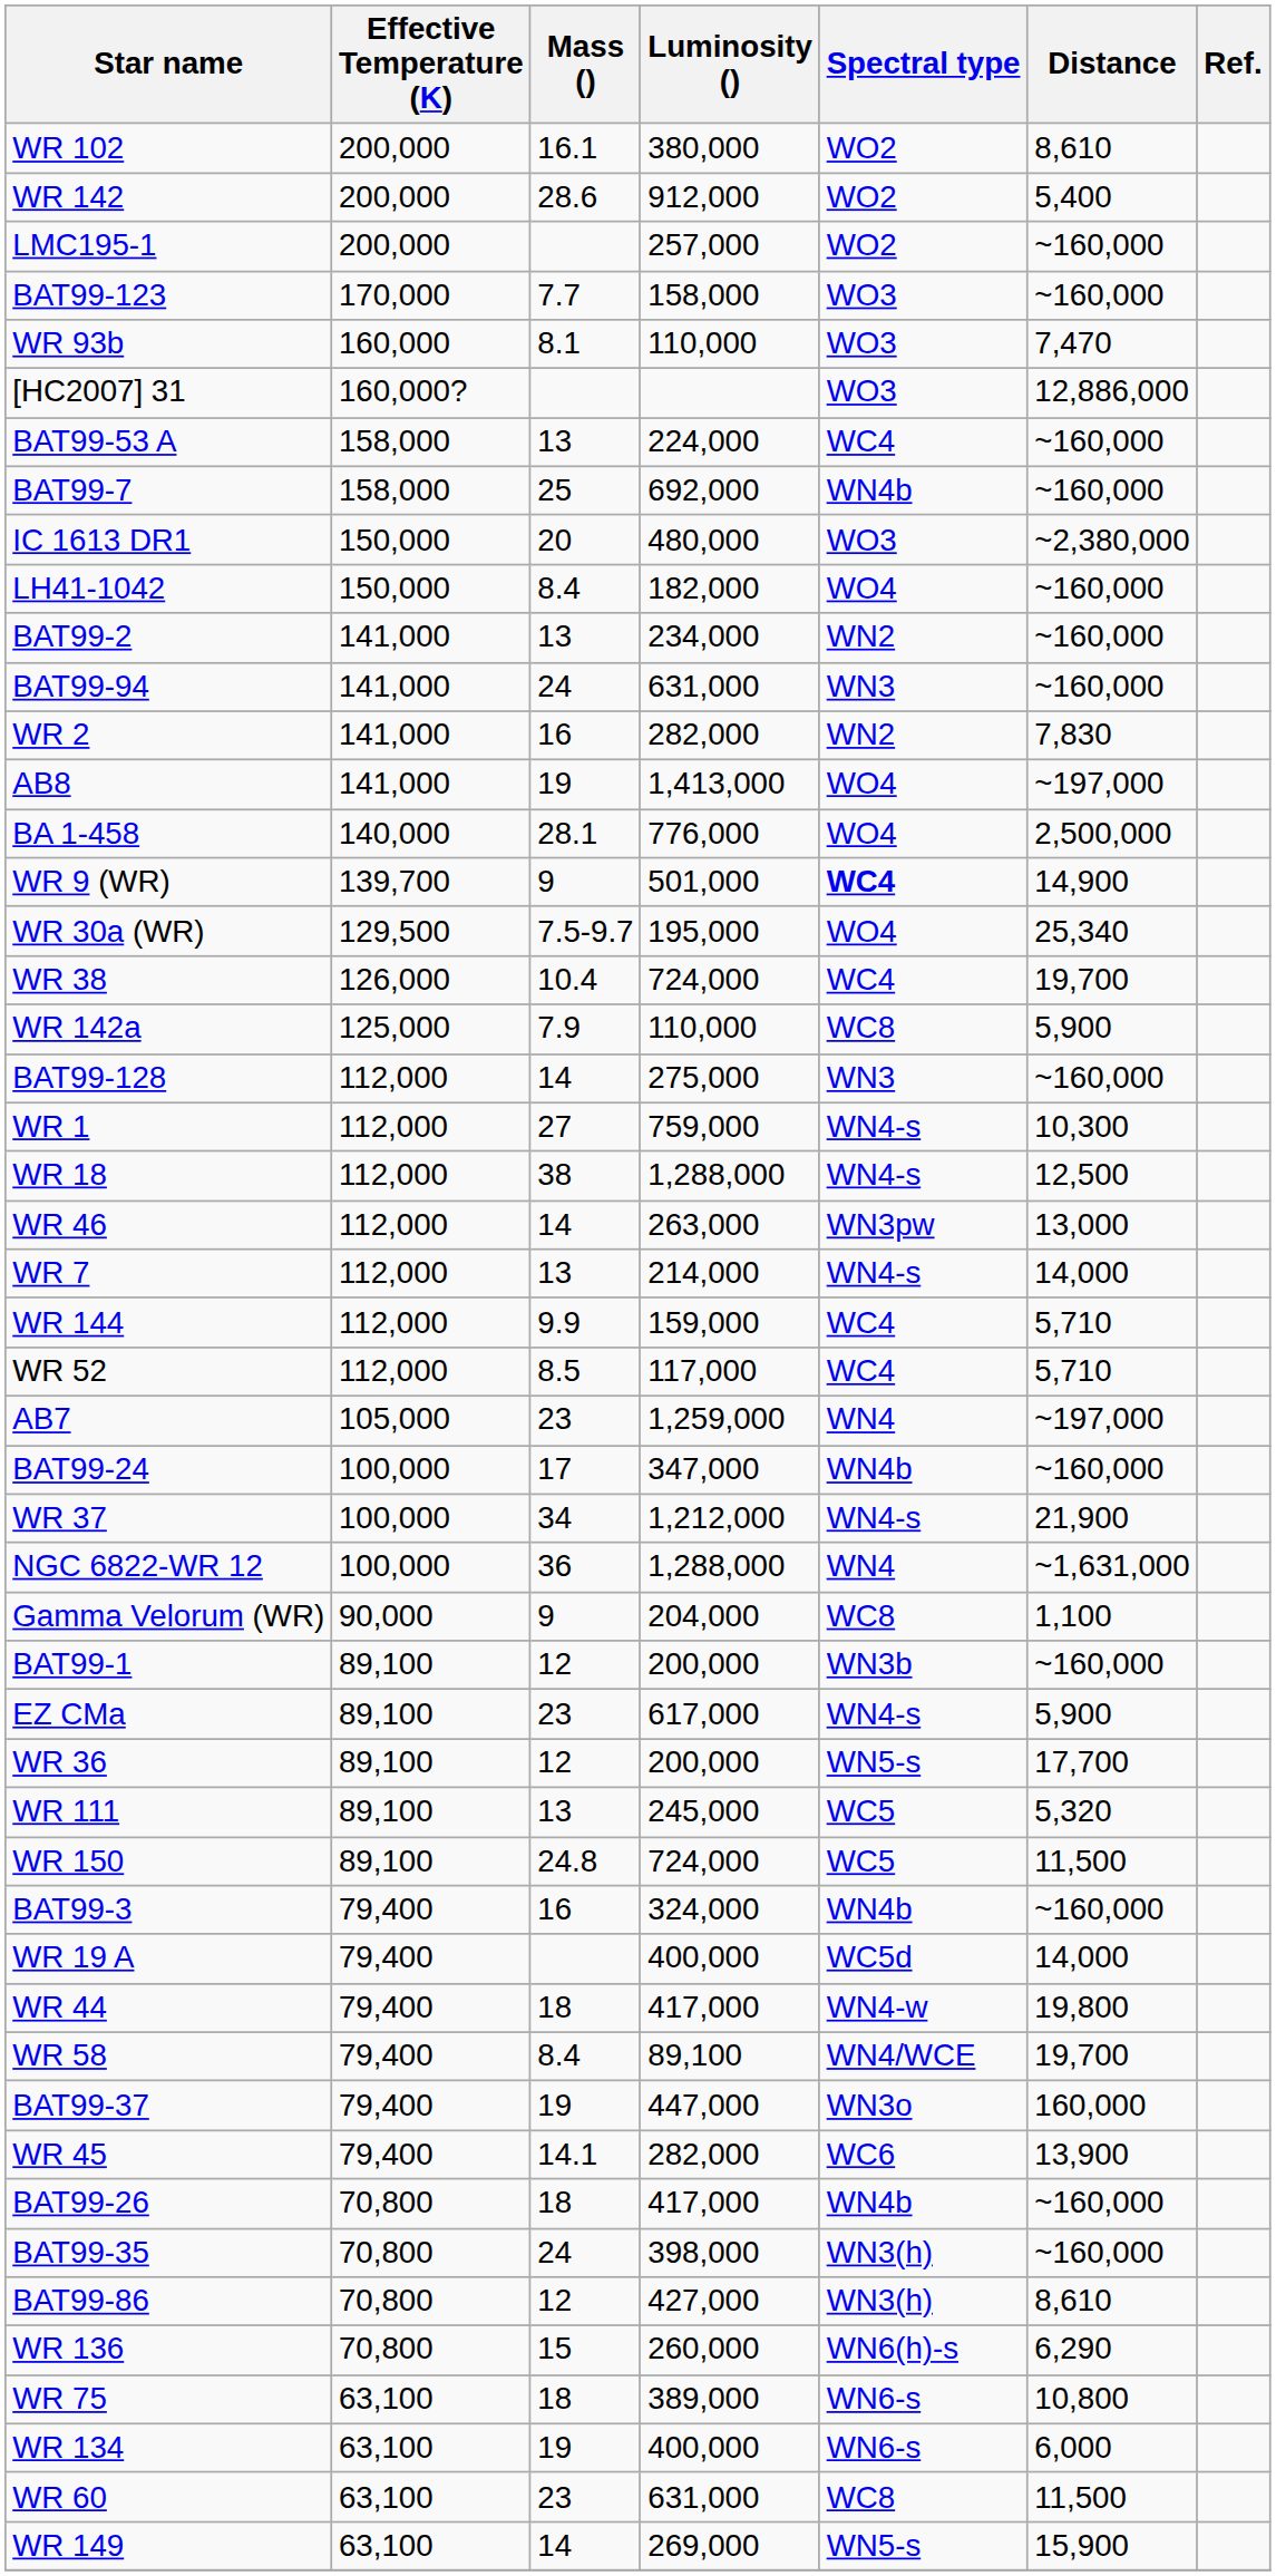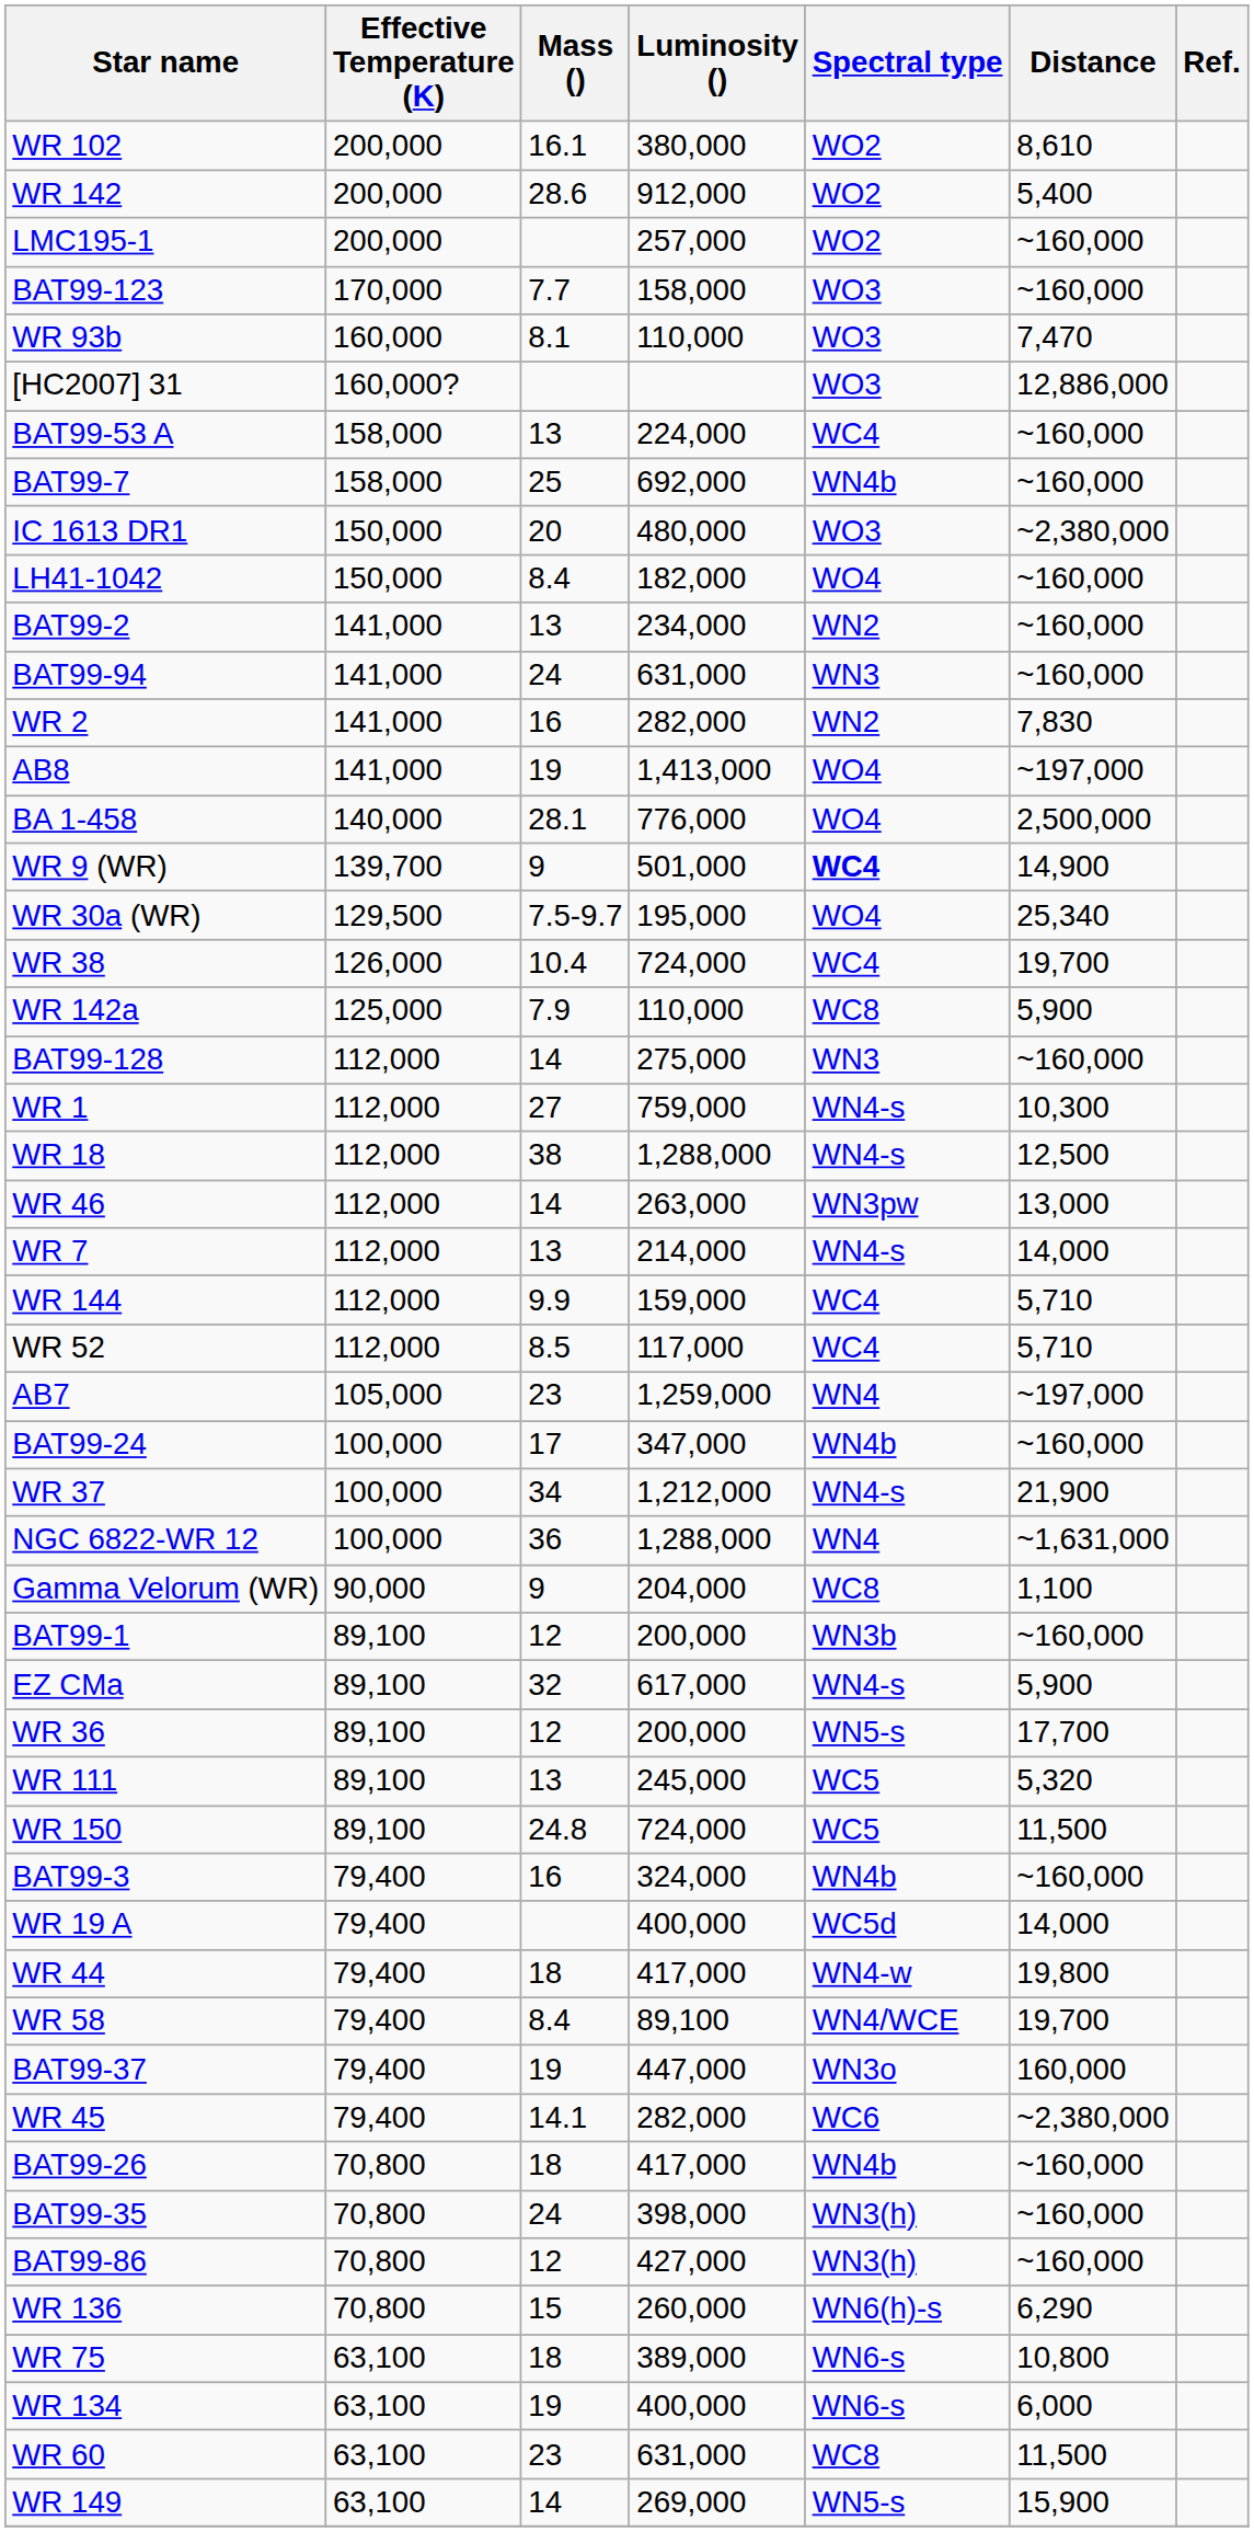 <table class="wikitable sortable">
 <tr>
 <th>Star name</th>
 <th>Effective<br>Temperature<br>(<a href='#'>K</a>)</th>
 <th>Mass<br>()</th>
 <th>Luminosity<br>()</th>
 <th><a href='#'>Spectral type</a></th>
 <th>Distance<br></th>
 <th>Ref.</th>
 </tr>
 <tr>
 <td><a href='#'>WR 102</a></td>
 <td>200,000</td>
 <td>16.1</td>
 <td>380,000</td>
 <td><a href='#'>WO2</a></td>
 <td>8,610</td>
 <td></td>
 </tr>
 <tr>
 <td><a href='#'>WR 142</a></td>
 <td>200,000</td>
 <td>28.6</td>
 <td>912,000</td>
 <td><a href='#'>WO2</a></td>
 <td>5,400</td>
 <td></td>
 </tr>
 <tr>
 <td><a href='#'>LMC195-1</a></td>
 <td>200,000</td>
 <td></td>
 <td>257,000</td>
 <td><a href='#'>WO2</a></td>
 <td>~160,000</td>
 <td></td>
 </tr>
 <tr>
 <td><a href='#'>BAT99-123</a></td>
 <td>170,000</td>
 <td>7.7</td>
 <td>158,000</td>
 <td><a href='#'>WO3</a></td>
 <td>~160,000</td>
 <td></td>
 </tr>
 <tr>
 <td><a href='#'>WR 93b</a></td>
 <td>160,000</td>
 <td>8.1</td>
 <td>110,000</td>
 <td><a href='#'>WO3</a></td>
 <td>7,470</td>
 <td></td>
 </tr>
 <tr>
 <td>[HC2007] 31</td>
 <td>160,000?</td>
 <td></td>
 <td></td>
 <td><a href='#'>WO3</a></td>
 <td>12,886,000</td>
 <td></td>
 </tr>
 <tr>
 <td><a href='#'>BAT99-53 A</a></td>
 <td>158,000</td>
 <td>13</td>
 <td>224,000</td>
 <td><a href='#'>WC4</a></td>
 <td>~160,000</td>
 <td></td>
 </tr>
 <tr>
 <td><a href='#'>BAT99-7</a></td>
 <td>158,000</td>
 <td>25</td>
 <td>692,000</td>
 <td><a href='#'>WN4b</a></td>
 <td>~160,000</td>
 <td></td>
 </tr>
 <tr>
 <td><a href='#'>IC 1613 DR1</a></td>
 <td>150,000</td>
 <td>20</td>
 <td>480,000</td>
 <td><a href='#'>WO3</a></td>
 <td>~2,380,000</td>
 <td></td>
 </tr>
 <tr>
 <td><a href='#'>LH41-1042</a></td>
 <td>150,000</td>
 <td>8.4</td>
 <td>182,000</td>
 <td><a href='#'>WO4</a></td>
 <td>~160,000</td>
 <td></td>
 </tr>
 <tr>
 <td><a href='#'>BAT99-2</a></td>
 <td>141,000</td>
 <td>13</td>
 <td>234,000</td>
 <td><a href='#'>WN2</a></td>
 <td>~160,000</td>
 <td></td>
 </tr>
 <tr>
 <td><a href='#'>BAT99-94</a></td>
 <td>141,000</td>
 <td>24</td>
 <td>631,000</td>
 <td><a href='#'>WN3</a></td>
 <td>~160,000</td>
 <td></td>
 </tr>
 <tr>
 <td><a href='#'>WR 2</a></td>
 <td>141,000</td>
 <td>16</td>
 <td>282,000</td>
 <td><a href='#'>WN2</a></td>
 <td>7,830</td>
 <td></td>
 </tr>
 <tr>
 <td><a href='#'>AB8</a></td>
 <td>141,000</td>
 <td>19</td>
 <td>1,413,000</td>
 <td><a href='#'>WO4</a></td>
 <td>~197,000</td>
 <td></td>
 </tr>
 <tr>
 <td><a href='#'>BA 1-458</a></td>
 <td>140,000</td>
 <td>28.1</td>
 <td>776,000</td>
 <td><a href='#'>WO4</a></td>
 <td>2,500,000</td>
 <td></td>
 </tr>
 <tr>
 <td><a href='#'>WR 9</a> (WR)</td>
 <td>139,700</td>
 <td>9</td>
 <td>501,000</td>
 <td><strong><a href='#'>WC4</a></strong></td>
 <td>14,900</td>
 <td></td>
 </tr>
 <tr>
 <td><a href='#'>WR 30a</a> (WR)</td>
 <td>129,500</td>
 <td>7.5-9.7</td>
 <td>195,000</td>
 <td><a href='#'>WO4</a></td>
 <td>25,340</td>
 <td></td>
 </tr>
 <tr>
 <td><a href='#'>WR 38</a></td>
 <td>126,000</td>
 <td>10.4</td>
 <td>724,000</td>
 <td><a href='#'>WC4</a></td>
 <td>19,700</td>
 <td></td>
 </tr>
 <tr>
 <td><a href='#'>WR 142a</a></td>
 <td>125,000</td>
 <td>7.9</td>
 <td>110,000</td>
 <td><a href='#'>WC8</a></td>
 <td>5,900</td>
 <td></td>
 </tr>
 <tr>
 <td><a href='#'>BAT99-128</a></td>
 <td>112,000</td>
 <td>14</td>
 <td>275,000</td>
 <td><a href='#'>WN3</a></td>
 <td>~160,000</td>
 <td></td>
 </tr>
 <tr>
 <td><a href='#'>WR 1</a></td>
 <td>112,000</td>
 <td>27</td>
 <td>759,000</td>
 <td><a href='#'>WN4-s</a></td>
 <td>10,300</td>
 <td></td>
 </tr>
 <tr>
 <td><a href='#'>WR 18</a></td>
 <td>112,000</td>
 <td>38</td>
 <td>1,288,000</td>
 <td><a href='#'>WN4-s</a></td>
 <td>12,500</td>
 <td></td>
 </tr>
 <tr>
 <td><a href='#'>WR 46</a></td>
 <td>112,000</td>
 <td>14</td>
 <td>263,000</td>
 <td><a href='#'>WN3pw</a></td>
 <td>13,000</td>
 <td></td>
 </tr>
 <tr>
 <td><a href='#'>WR 7</a></td>
 <td>112,000</td>
 <td>13</td>
 <td>214,000</td>
 <td><a href='#'>WN4-s</a></td>
 <td>14,000</td>
 <td></td>
 </tr>
 <tr>
 <td><a href='#'>WR 144</a></td>
 <td>112,000</td>
 <td>9.9</td>
 <td>159,000</td>
 <td><a href='#'>WC4</a></td>
 <td>5,710</td>
 <td></td>
 </tr>
 <tr>
 <td>WR 52</td>
 <td>112,000</td>
 <td>8.5</td>
 <td>117,000</td>
 <td><a href='#'>WC4</a></td>
 <td>5,710</td>
 <td></td>
 </tr>
 <tr>
 <td><a href='#'>AB7</a></td>
 <td>105,000</td>
 <td>23</td>
 <td>1,259,000</td>
 <td><a href='#'>WN4</a></td>
 <td>~197,000</td>
 <td></td>
 </tr>
 <tr>
 <td><a href='#'>BAT99-24</a></td>
 <td>100,000</td>
 <td>17</td>
 <td>347,000</td>
 <td><a href='#'>WN4b</a></td>
 <td>~160,000</td>
 <td></td>
 </tr>
 <tr>
 <td><a href='#'>WR 37</a></td>
 <td>100,000</td>
 <td>34</td>
 <td>1,212,000</td>
 <td><a href='#'>WN4-s</a></td>
 <td>21,900</td>
 <td></td>
 </tr>
 <tr>
 <td><a href='#'>NGC 6822-WR 12</a></td>
 <td>100,000</td>
 <td>36</td>
 <td>1,288,000</td>
 <td><a href='#'>WN4</a></td>
 <td>~1,631,000</td>
 <td></td>
 </tr>
 <tr>
 <td><a href='#'>Gamma Velorum</a> (WR)</td>
 <td>90,000</td>
 <td>9</td>
 <td>204,000</td>
 <td><a href='#'>WC8</a></td>
 <td>1,100</td>
 <td></td>
 </tr>
 <tr>
 <td><a href='#'>BAT99-1</a></td>
 <td>89,100</td>
 <td>12</td>
 <td>200,000</td>
 <td><a href='#'>WN3b</a></td>
 <td>~160,000</td>
 <td></td>
 </tr>
 <tr>
 <td><a href='#'>EZ CMa</a></td>
 <td>89,100</td>
-<td>23</td>
+<td>32</td>
 <td>617,000</td>
 <td><a href='#'>WN4-s</a></td>
 <td>5,900</td>
 <td></td>
 </tr>
 <tr>
 <td><a href='#'>WR 36</a></td>
 <td>89,100</td>
 <td>12</td>
 <td>200,000</td>
 <td><a href='#'>WN5-s</a></td>
 <td>17,700</td>
 <td></td>
 </tr>
 <tr>
 <td><a href='#'>WR 111</a></td>
 <td>89,100</td>
 <td>13</td>
 <td>245,000</td>
 <td><a href='#'>WC5</a></td>
 <td>5,320</td>
 <td></td>
 </tr>
 <tr>
 <td><a href='#'>WR 150</a></td>
 <td>89,100</td>
 <td>24.8</td>
 <td>724,000</td>
 <td><a href='#'>WC5</a></td>
 <td>11,500</td>
 <td></td>
 </tr>
 <tr>
 <td><a href='#'>BAT99-3</a></td>
 <td>79,400</td>
 <td>16</td>
 <td>324,000</td>
 <td><a href='#'>WN4b</a></td>
 <td>~160,000</td>
 <td></td>
 </tr>
 <tr>
 <td><a href='#'>WR 19 A</a></td>
 <td>79,400</td>
 <td></td>
 <td>400,000</td>
 <td><a href='#'>WC5d</a></td>
 <td>14,000</td>
 <td></td>
 </tr>
 <tr>
 <td><a href='#'>WR 44</a></td>
 <td>79,400</td>
 <td>18</td>
 <td>417,000</td>
 <td><a href='#'>WN4-w</a></td>
 <td>19,800</td>
 <td></td>
 </tr>
 <tr>
 <td><a href='#'>WR 58</a></td>
 <td>79,400</td>
 <td>8.4</td>
 <td>89,100</td>
 <td><a href='#'>WN4/WCE</a></td>
 <td>19,700</td>
 <td></td>
 </tr>
 <tr>
 <td><a href='#'>BAT99-37</a></td>
 <td>79,400</td>
 <td>19</td>
 <td>447,000</td>
 <td><a href='#'>WN3o</a></td>
 <td>160,000</td>
 <td></td>
 </tr>
 <tr>
 <td><a href='#'>WR 45</a></td>
 <td>79,400</td>
 <td>14.1</td>
 <td>282,000</td>
 <td><a href='#'>WC6</a></td>
-<td>13,900</td>
+<td>~2,380,000</td>
 <td></td>
 </tr>
 <tr>
 <td><a href='#'>BAT99-26</a></td>
 <td>70,800</td>
 <td>18</td>
 <td>417,000</td>
 <td><a href='#'>WN4b</a></td>
 <td>~160,000</td>
 <td></td>
 </tr>
 <tr>
 <td><a href='#'>BAT99-35</a></td>
 <td>70,800</td>
 <td>24</td>
 <td>398,000</td>
 <td><a href='#'>WN3(h)</a></td>
 <td>~160,000</td>
 <td></td>
 </tr>
 <tr>
 <td><a href='#'>BAT99-86</a></td>
 <td>70,800</td>
 <td>12</td>
 <td>427,000</td>
 <td><a href='#'>WN3(h)</a></td>
-<td>8,610</td>
+<td>~160,000</td>
 <td></td>
 </tr>
 <tr>
 <td><a href='#'>WR 136</a></td>
 <td>70,800</td>
 <td>15</td>
 <td>260,000</td>
 <td><a href='#'>WN6(h)-s</a></td>
 <td>6,290</td>
 <td></td>
 </tr>
 <tr>
 <td><a href='#'>WR 75</a></td>
 <td>63,100</td>
 <td>18</td>
 <td>389,000</td>
 <td><a href='#'>WN6-s</a></td>
 <td>10,800</td>
 <td></td>
 </tr>
 <tr>
 <td><a href='#'>WR 134</a></td>
 <td>63,100</td>
 <td>19</td>
 <td>400,000</td>
 <td><a href='#'>WN6-s</a></td>
 <td>6,000</td>
 <td></td>
 </tr>
 <tr>
 <td><a href='#'>WR 60</a></td>
 <td>63,100</td>
 <td>23</td>
 <td>631,000</td>
 <td><a href='#'>WC8</a></td>
 <td>11,500</td>
 <td></td>
 </tr>
 <tr>
 <td><a href='#'>WR 149</a></td>
 <td>63,100</td>
 <td>14</td>
 <td>269,000</td>
 <td><a href='#'>WN5-s</a></td>
 <td>15,900</td>
 <td></td>
 </tr>
 <tr>
 </tr>
 </table>
